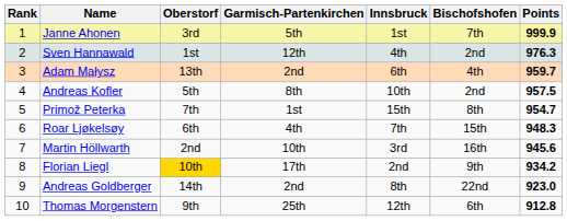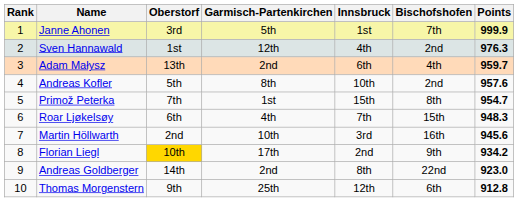 <table class="wikitable sortable">
 <tr>
 <th align=Center>Rank</th>
 <th>Name</th>
 <th>Oberstorf</th>
 <th>Garmisch-Partenkirchen</th>
 <th>Innsbruck</th>
 <th>Bischofshofen</th>
 <th>Points</th>
 </tr>
 <tr style="background:#F7F6A8">
 <td align=center>1</td>
 <td> <a href='#'>Janne Ahonen</a></td>
 <td align=center>3rd</td>
 <td align=center>5th</td>
 <td align=center>1st</td>
 <td align=center>7th</td>
 <td align=center><strong>999.9</strong></td>
 </tr>
 <tr style="background: #DCE5E5;">
 <td align=center>2</td>
 <td> <a href='#'>Sven Hannawald</a></td>
 <td align=center>1st</td>
 <td align=center>12th</td>
 <td align=center>4th</td>
 <td align=center>2nd</td>
 <td align=center><strong>976.3</strong></td>
 </tr>
 <tr style="background: #FFDAB9;">
 <td align=center>3</td>
 <td> <a href='#'>Adam Małysz</a></td>
 <td align=center>13th</td>
 <td align=center>2nd</td>
 <td align=center>6th</td>
 <td align=center>4th</td>
 <td align=center><strong>959.7</strong></td>
 </tr>
 <tr>
 <td align=center>4</td>
 <td> <a href='#'>Andreas Kofler</a></td>
 <td align=center>5th</td>
 <td align=center>8th</td>
 <td align=center>10th</td>
 <td align=center>2nd</td>
-<td align=center><strong>957.5</strong></td>
+<td align=center><strong>957.6</strong></td>
 </tr>
 <tr>
 <td align=center>5</td>
 <td> <a href='#'>Primož Peterka</a></td>
 <td align=center>7th</td>
 <td align=center>1st</td>
 <td align=center>15th</td>
 <td align=center>8th</td>
 <td align=center><strong>954.7</strong></td>
 </tr>
 <tr>
 <td align=center>6</td>
 <td> <a href='#'>Roar Ljøkelsøy</a></td>
 <td align=center>6th</td>
 <td align=center>4th</td>
 <td align=center>7th</td>
 <td align=center>15th</td>
 <td align=center><strong>948.3</strong></td>
 </tr>
 <tr>
 <td align=center>7</td>
 <td> <a href='#'>Martin Höllwarth</a></td>
 <td align=center>2nd</td>
 <td align=center>10th</td>
 <td align=center>3rd</td>
 <td align=center>16th</td>
 <td align=center><strong>945.6</strong></td>
 </tr>
 <tr>
 <td align=center>8</td>
 <td> <a href='#'>Florian Liegl</a></td>
 <td align=center style="background: gold;">10th</td>
 <td align=center>17th</td>
 <td align=center>2nd</td>
 <td align=center>9th</td>
 <td align=center><strong>934.2</strong></td>
 </tr>
 <tr>
 <td align=center>9</td>
 <td> <a href='#'>Andreas Goldberger</a></td>
 <td align=center>14th</td>
 <td align=center>2nd</td>
 <td align=center>8th</td>
 <td align=center>22nd</td>
 <td align=center><strong>923.0</strong></td>
 </tr>
 <tr>
 <td align=center>10</td>
 <td> <a href='#'>Thomas Morgenstern</a></td>
 <td align=center>9th</td>
 <td align=center>25th</td>
 <td align=center>12th</td>
 <td align=center>6th</td>
 <td align=center><strong>912.8</strong></td>
 </tr>
 </table>
